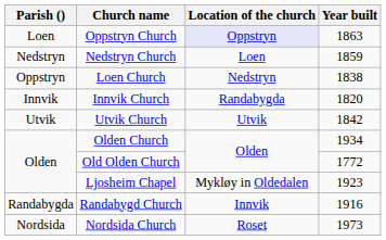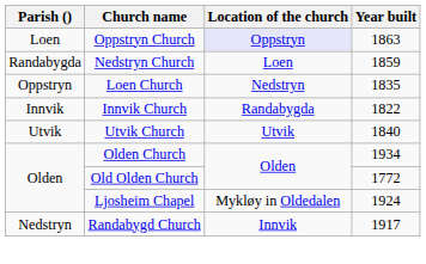 <table class="wikitable" style="text-align:center">
 <tr>
 <th>Parish ()</th>
 <th>Church name</th>
 <th>Location of the church</th>
 <th>Year built</th>
 </tr>
 <tr>
 <td>Loen</td>
 <td><a href='#'>Oppstryn Church</a></td>
 <td style="background: lavender;"><a href='#'>Oppstryn</a></td>
 <td>1863</td>
 </tr>
 <tr>
-<td>Nedstryn</td>
+<td>Randabygda</td>
 <td><a href='#'>Nedstryn Church</a></td>
 <td><a href='#'>Loen</a></td>
 <td>1859</td>
 </tr>
 <tr>
 <td>Oppstryn</td>
 <td><a href='#'>Loen Church</a></td>
 <td><a href='#'>Nedstryn</a></td>
-<td>1838</td>
+<td>1835</td>
 </tr>
 <tr>
 <td>Innvik</td>
 <td><a href='#'>Innvik Church</a></td>
 <td><a href='#'>Randabygda</a></td>
-<td>1820</td>
+<td>1822</td>
 </tr>
 <tr>
 <td>Utvik</td>
 <td><a href='#'>Utvik Church</a></td>
 <td><a href='#'>Utvik</a></td>
-<td>1842</td>
+<td>1840</td>
 </tr>
 <tr>
 <td rowspan="3">Olden</td>
 <td><a href='#'>Olden Church</a></td>
 <td rowspan="2"><a href='#'>Olden</a></td>
 <td>1934</td>
 </tr>
 <tr>
 <td><a href='#'>Old Olden Church</a></td>
 <td>1772</td>
 </tr>
 <tr>
 <td><a href='#'>Ljosheim Chapel</a></td>
 <td>Mykløy in <a href='#'>Oldedalen</a></td>
-<td>1923</td>
+<td>1924</td>
 </tr>
 <tr>
-<td>Randabygda</td>
+<td>Nedstryn</td>
 <td><a href='#'>Randabygd Church</a></td>
 <td><a href='#'>Innvik</a></td>
-<td>1916</td>
-</tr>
-<tr>
-<td>Nordsida</td>
-<td><a href='#'>Nordsida Church</a></td>
-<td><a href='#'>Roset</a></td>
-<td>1973</td>
+<td>1917</td>
 </tr>
 </table>
